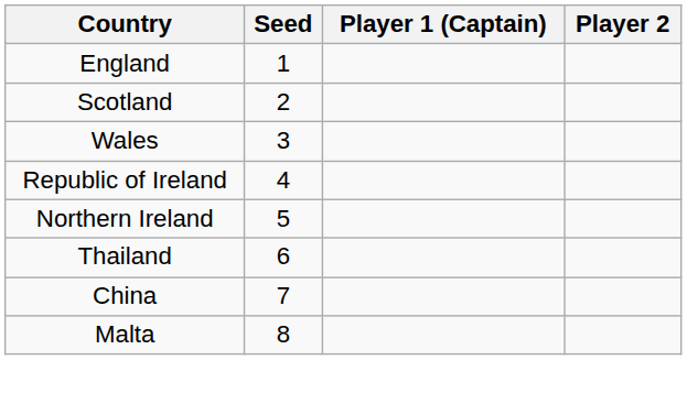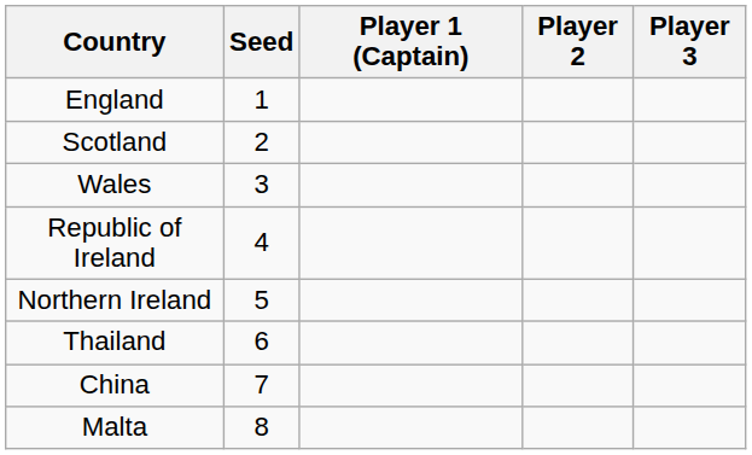 <table class="wikitable sortable" width=50%>
 <tr>
 <th scope="col">Country</th>
 <th scope="col">Seed</th>
 <th scope="col">Player 1 (Captain)</th>
 <th scope="col">Player 2</th>
+<th scope="col">Player 3</th>
 </tr>
 <tr bgcolor=>
 <td align="center">England</td>
 <td align="center">1</td>
+<td></td>
 <td></td>
 <td></td>
 </tr>
 <tr bgcolor=>
 <td align="center">Scotland</td>
 <td align="center">2</td>
 <td></td>
 <td></td>
+<td></td>
 </tr>
 <tr bgcolor=>
 <td align="center">Wales</td>
 <td align="center">3</td>
+<td></td>
 <td></td>
 <td></td>
 </tr>
 <tr bgcolor=>
 <td align="center">Republic of Ireland</td>
 <td align="center">4</td>
 <td></td>
 <td></td>
+<td></td>
 </tr>
 <tr bgcolor=>
 <td align="center">Northern Ireland</td>
 <td align="center">5</td>
+<td></td>
 <td></td>
 <td></td>
 </tr>
 <tr bgcolor=>
 <td align="center">Thailand</td>
 <td align="center">6</td>
 <td></td>
 <td></td>
+<td></td>
 </tr>
 <tr bgcolor=>
 <td align="center">China</td>
 <td align="center">7</td>
+<td></td>
 <td></td>
 <td></td>
 </tr>
 <tr bgcolor=>
 <td align="center">Malta</td>
 <td align="center">8</td>
 <td></td>
 <td></td>
+<td></td>
 </tr>
 </table>
